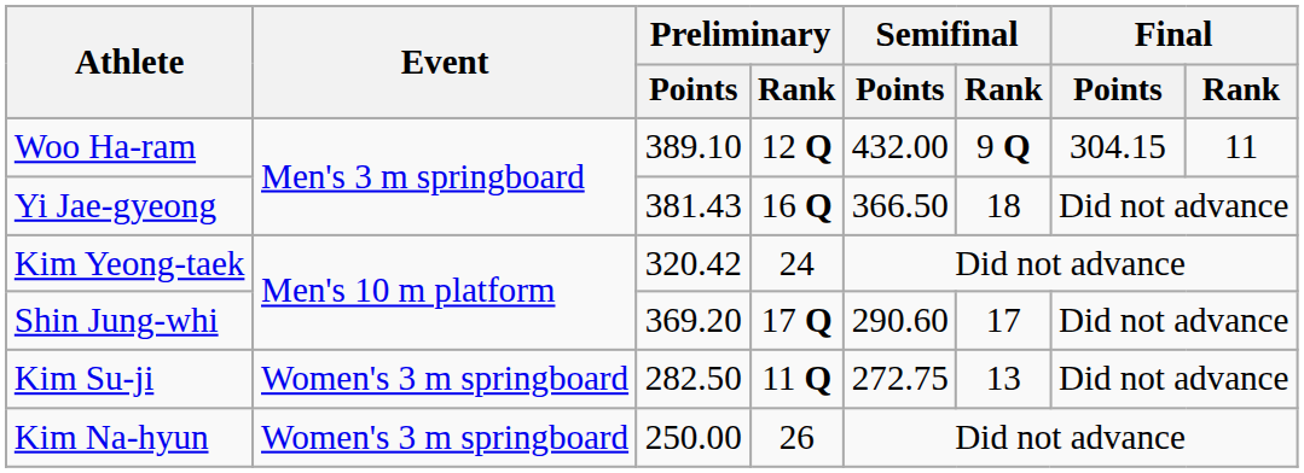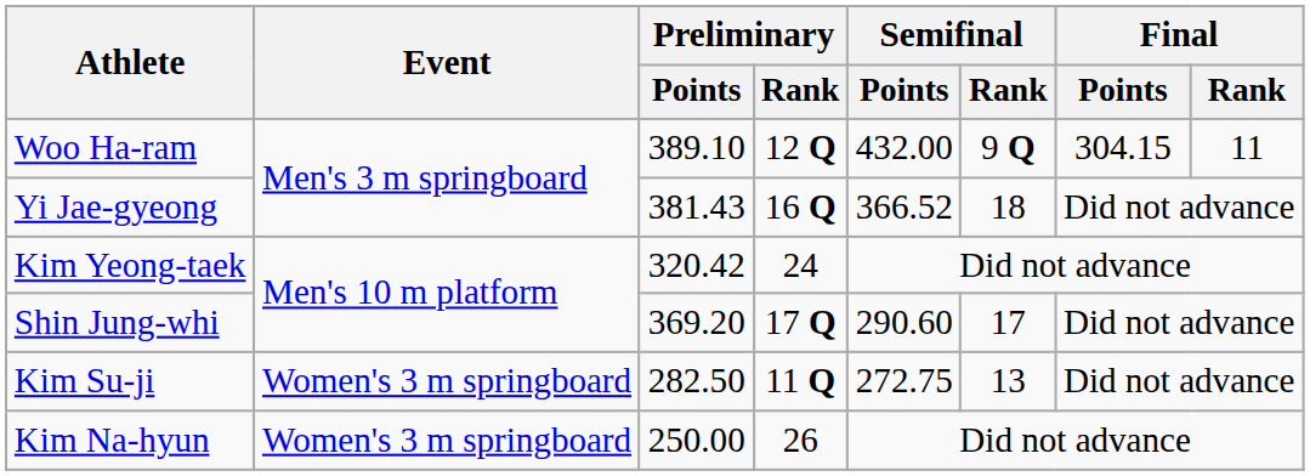 <table class=wikitable style=font-size:90%;text-align:center>
 <tr>
 <th rowspan=2>Athlete</th>
 <th rowspan=2>Event</th>
 <th colspan=2>Preliminary</th>
 <th colspan=2>Semifinal</th>
 <th colspan=2>Final</th>
 </tr>
 <tr style=font-size:95%>
 <th>Points</th>
 <th>Rank</th>
 <th>Points</th>
 <th>Rank</th>
 <th>Points</th>
 <th>Rank</th>
 </tr>
 <tr align=center>
 <td align=left><a href='#'>Woo Ha-ram</a></td>
 <td rowspan="2" align="left"><a href='#'>Men's 3 m springboard</a></td>
 <td>389.10</td>
 <td>12 <strong>Q</strong></td>
 <td>432.00</td>
 <td>9 <strong>Q</strong></td>
 <td>304.15</td>
 <td>11</td>
 </tr>
 <tr align=center>
 <td align=left><a href='#'>Yi Jae-gyeong</a></td>
 <td>381.43</td>
 <td>16 <strong>Q</strong></td>
-<td>366.50</td>
+<td>366.52</td>
 <td>18</td>
 <td colspan=2>Did not advance</td>
 </tr>
 <tr align=center>
 <td align=left><a href='#'>Kim Yeong-taek</a></td>
 <td rowspan="2" align="left"><a href='#'>Men's 10 m platform</a></td>
 <td>320.42</td>
 <td>24</td>
 <td colspan=4>Did not advance</td>
 </tr>
 <tr align=center>
 <td align=left><a href='#'>Shin Jung-whi</a></td>
 <td>369.20</td>
 <td>17 <strong>Q</strong></td>
 <td>290.60</td>
 <td>17</td>
 <td colspan=2>Did not advance</td>
 </tr>
 <tr align=center>
 <td align=left><a href='#'>Kim Su-ji</a></td>
 <td align=left><a href='#'>Women's 3 m springboard</a></td>
 <td>282.50</td>
 <td>11 <strong>Q</strong></td>
 <td>272.75</td>
 <td>13</td>
 <td colspan=2>Did not advance</td>
 </tr>
 <tr align=center>
 <td align=left><a href='#'>Kim Na-hyun</a></td>
 <td align=left><a href='#'>Women's 3 m springboard</a></td>
 <td>250.00</td>
 <td>26</td>
 <td colspan=4>Did not advance</td>
 </tr>
 </table>
